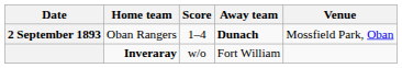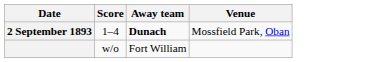 <table class="wikitable football-result-list" style="max-width: 80em; text-align: center">
 <tr>
 <th scope="col">Date</th>
-<th scope="col">Home team</th>
 <th scope="col">Score</th>
 <th scope="col">Away team</th>
 <th scope="col">Venue</th>
 </tr>
 <tr>
 <th scope="row">2 September 1893</th>
-<td align=right>Oban Rangers</td>
 <td>1–4</td>
 <td align=left><strong>Dunach</strong></td>
 <td align=left>Mossfield Park, <a href='#'>Oban</a></td>
 </tr>
 <tr>
 <th scope="row"></th>
-<td align=right><strong>Inveraray</strong></td>
 <td>w/o</td>
 <td align=left>Fort William</td>
 <td></td>
 </tr>
 </table>
